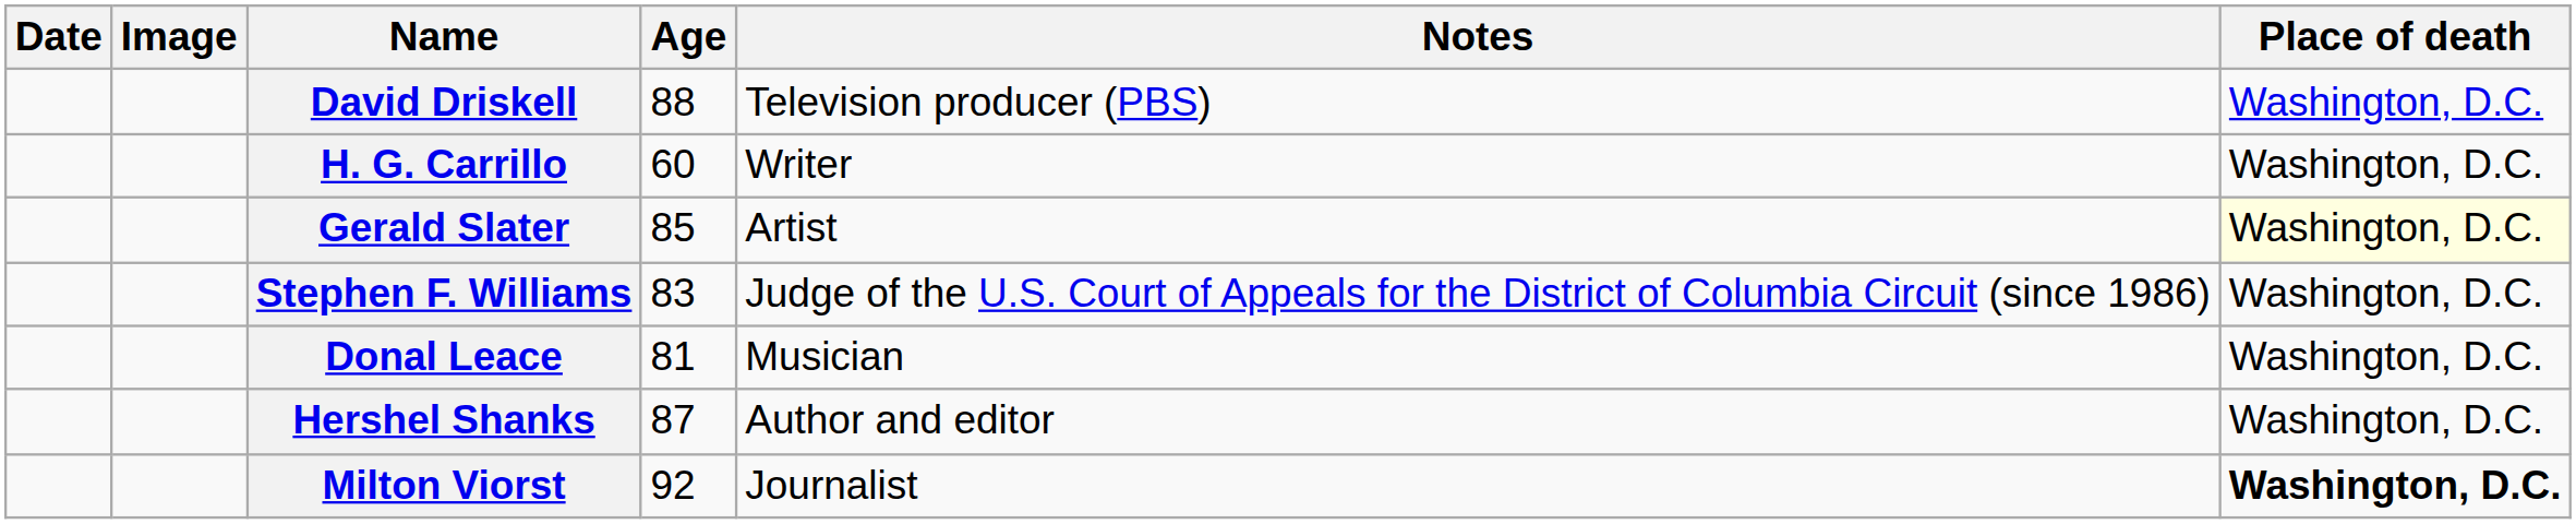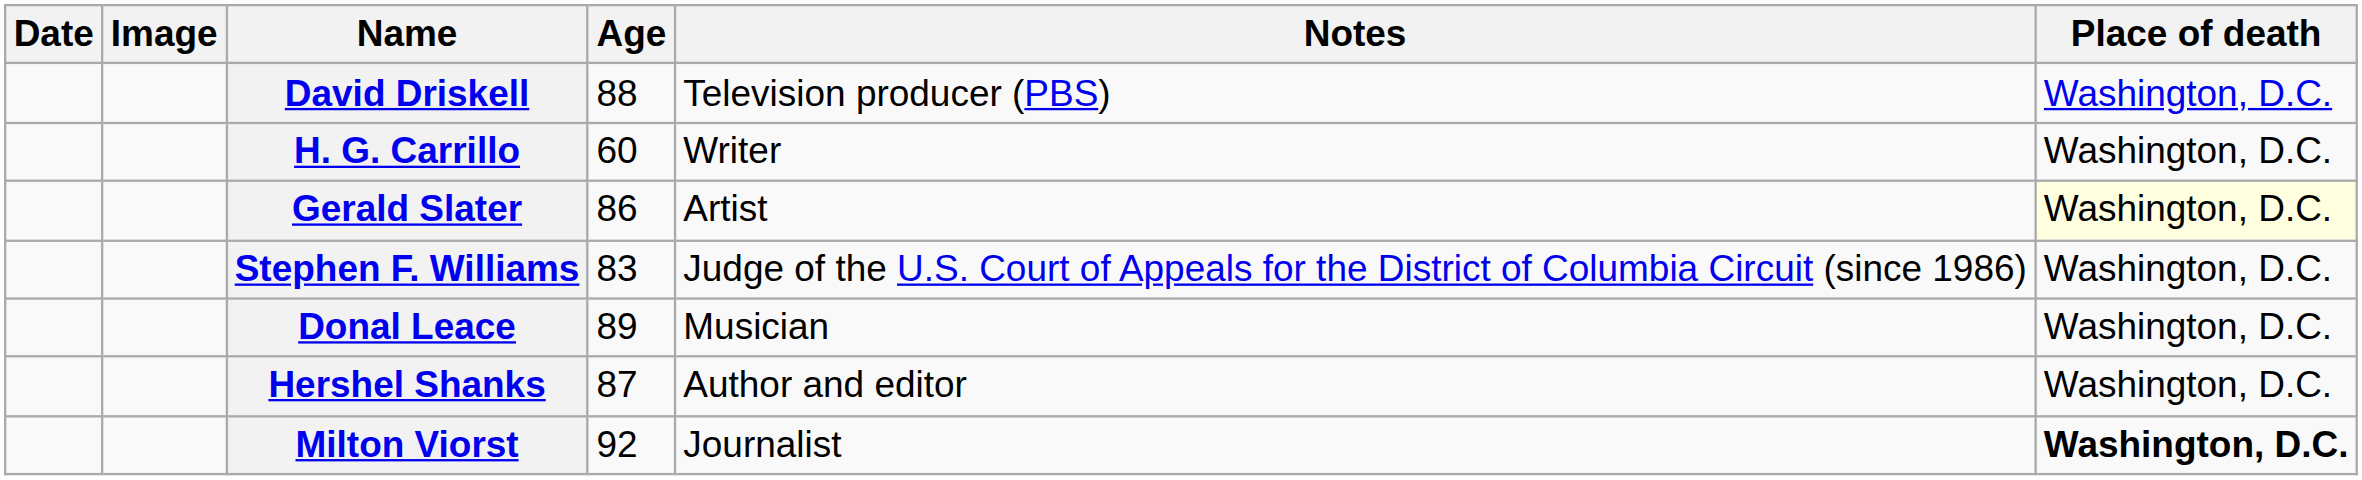 <table class="wikitable sortable plainrowheaders">
 <tr valign=bottom>
 <th scope="col">Date</th>
 <th scope="col">Image</th>
 <th scope="col">Name</th>
 <th scope="col">Age</th>
 <th scope="col">Notes</th>
 <th scope="col">Place of death</th>
 </tr>
 <tr>
 <td></td>
 <td></td>
 <th scope="row"><a href='#'>David Driskell</a></th>
 <td>88</td>
 <td>Television producer (<a href='#'>PBS</a>)</td>
 <td><a href='#'>Washington, D.C.</a></td>
 </tr>
 <tr>
 <td></td>
 <td></td>
 <th scope="row"><a href='#'>H. G. Carrillo</a></th>
 <td>60</td>
 <td>Writer</td>
 <td>Washington, D.C.</td>
 </tr>
 <tr>
 <td></td>
 <td></td>
 <th scope="row"><a href='#'>Gerald Slater</a></th>
-<td>85</td>
+<td>86</td>
 <td>Artist</td>
 <td style="background: lightyellow;">Washington, D.C.</td>
 </tr>
 <tr>
 <td></td>
 <td></td>
 <th scope="row"><a href='#'>Stephen F. Williams</a></th>
 <td>83</td>
 <td>Judge of the <a href='#'>U.S. Court of Appeals for the District of Columbia Circuit</a> (since 1986)</td>
 <td>Washington, D.C.</td>
 </tr>
 <tr>
 <td></td>
 <td></td>
 <th scope="row"><a href='#'>Donal Leace</a></th>
-<td>81</td>
+<td>89</td>
 <td>Musician</td>
 <td>Washington, D.C.</td>
 </tr>
 <tr>
 <td></td>
 <td></td>
 <th scope="row"><a href='#'>Hershel Shanks</a></th>
 <td>87</td>
 <td>Author and editor</td>
 <td>Washington, D.C.</td>
 </tr>
 <tr>
 <td></td>
 <td></td>
 <th scope="row"><a href='#'>Milton Viorst</a></th>
 <td>92</td>
 <td>Journalist</td>
 <td><strong>Washington, D.C.</strong></td>
 </tr>
 </table>
